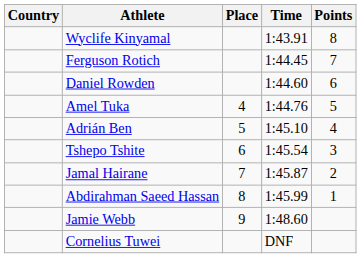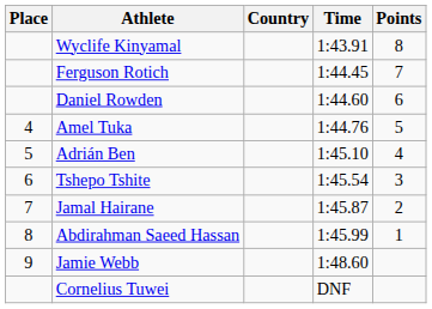 <table class="wikitable">
 <tr>
+<th>Place</th>
+<th>Athlete</th>
 <th>Country</th>
-<th>Athlete</th>
-<th>Place</th>
 <th>Time</th>
 <th>Points</th>
 </tr>
 <tr>
+<td align=center></td>
+<td><a href='#'>Wyclife Kinyamal</a></td>
 <td></td>
-<td><a href='#'>Wyclife Kinyamal</a></td>
-<td align=center></td>
 <td>1:43.91</td>
 <td align=center>8</td>
 </tr>
 <tr>
+<td align=center></td>
+<td><a href='#'>Ferguson Rotich</a></td>
 <td></td>
-<td><a href='#'>Ferguson Rotich</a></td>
-<td align=center></td>
 <td>1:44.45</td>
 <td align=center>7</td>
 </tr>
 <tr>
+<td align=center></td>
+<td><a href='#'>Daniel Rowden</a></td>
 <td></td>
-<td><a href='#'>Daniel Rowden</a></td>
-<td align=center></td>
 <td>1:44.60</td>
 <td align=center>6</td>
 </tr>
 <tr>
+<td align=center>4</td>
+<td><a href='#'>Amel Tuka</a></td>
 <td></td>
-<td><a href='#'>Amel Tuka</a></td>
-<td align=center>4</td>
 <td>1:44.76</td>
 <td align=center>5</td>
 </tr>
 <tr>
+<td align=center>5</td>
+<td><a href='#'>Adrián Ben</a></td>
 <td></td>
-<td><a href='#'>Adrián Ben</a></td>
-<td align=center>5</td>
 <td>1:45.10</td>
 <td align=center>4</td>
 </tr>
 <tr>
+<td align=center>6</td>
+<td><a href='#'>Tshepo Tshite</a></td>
 <td></td>
-<td><a href='#'>Tshepo Tshite</a></td>
-<td align=center>6</td>
 <td>1:45.54</td>
 <td align=center>3</td>
 </tr>
 <tr>
+<td align=center>7</td>
+<td><a href='#'>Jamal Hairane</a></td>
 <td></td>
-<td><a href='#'>Jamal Hairane</a></td>
-<td align=center>7</td>
 <td>1:45.87</td>
 <td align=center>2</td>
 </tr>
 <tr>
+<td align=center>8</td>
+<td><a href='#'>Abdirahman Saeed Hassan</a></td>
 <td></td>
-<td><a href='#'>Abdirahman Saeed Hassan</a></td>
-<td align=center>8</td>
 <td>1:45.99</td>
 <td align=center>1</td>
 </tr>
 <tr>
+<td align=center>9</td>
+<td><a href='#'>Jamie Webb</a></td>
 <td></td>
-<td><a href='#'>Jamie Webb</a></td>
-<td align=center>9</td>
 <td>1:48.60</td>
 <td align=center></td>
 </tr>
 <tr>
+<td align=center></td>
+<td><a href='#'>Cornelius Tuwei</a></td>
 <td></td>
-<td><a href='#'>Cornelius Tuwei</a></td>
-<td align=center></td>
 <td>DNF</td>
 <td align=center></td>
 </tr>
 </table>
